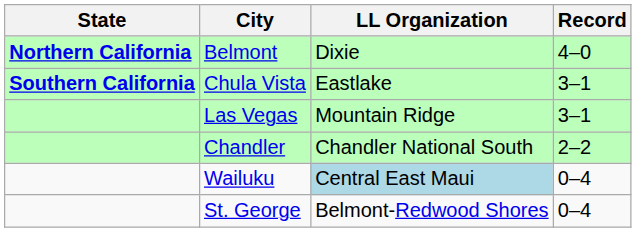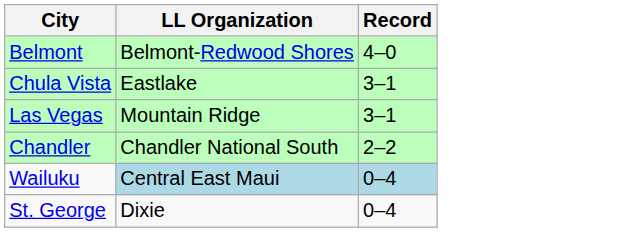 <table class="wikitable">
 <tr>
-<th>State</th>
 <th>City</th>
 <th>LL Organization</th>
 <th>Record</th>
 </tr>
 <tr bgcolor=#bbffbb>
-<td><strong> <a href='#'>Northern California</a></strong></td>
 <td><a href='#'>Belmont</a></td>
-<td>Dixie</td>
+<td>Belmont-<a href='#'>Redwood Shores</a></td>
 <td>4–0</td>
 </tr>
 <tr bgcolor=#bbffbb>
-<td><strong> <a href='#'>Southern California</a></strong></td>
 <td><a href='#'>Chula Vista</a></td>
 <td>Eastlake</td>
 <td>3–1</td>
 </tr>
 <tr bgcolor=#bbffbb>
-<td><strong></strong></td>
 <td><a href='#'>Las Vegas</a></td>
 <td>Mountain Ridge</td>
 <td>3–1</td>
 </tr>
 <tr bgcolor=#bbffbb>
-<td><strong></strong></td>
 <td><a href='#'>Chandler</a></td>
 <td>Chandler National South</td>
 <td>2–2</td>
 </tr>
 <tr>
-<td><strong></strong></td>
 <td><a href='#'>Wailuku</a></td>
 <td style="background: lightblue;">Central East Maui</td>
-<td>0–4</td>
+<td style="background: lightblue;">0–4</td>
 </tr>
 <tr>
-<td><strong></strong></td>
 <td><a href='#'>St. George</a></td>
-<td>Belmont-<a href='#'>Redwood Shores</a></td>
+<td>Dixie</td>
 <td>0–4</td>
 </tr>
 </table>
